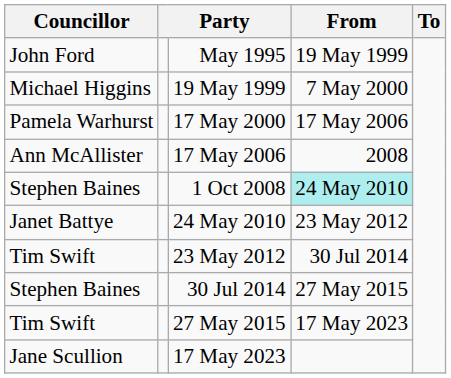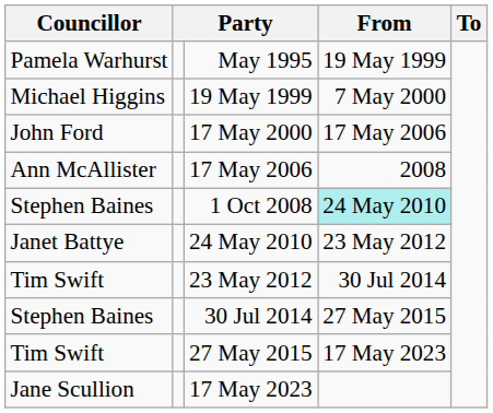 <table class=wikitable>
 <tr>
 <th>Councillor</th>
 <th colspan=2>Party</th>
 <th>From</th>
 <th>To</th>
 </tr>
 <tr>
-<td>John Ford</td>
+<td>Pamela Warhurst</td>
 <td></td>
 <td align=right>May 1995</td>
 <td align=right>19 May 1999</td>
 </tr>
 <tr>
 <td>Michael Higgins</td>
 <td></td>
 <td align=right>19 May 1999</td>
 <td align=right>7 May 2000</td>
 </tr>
 <tr>
-<td>Pamela Warhurst</td>
+<td>John Ford</td>
 <td></td>
 <td align=right>17 May 2000</td>
 <td align=right>17 May 2006</td>
 </tr>
 <tr>
 <td>Ann McAllister</td>
 <td></td>
 <td align=right>17 May 2006</td>
 <td align=right>2008</td>
 </tr>
 <tr>
 <td>Stephen Baines</td>
 <td></td>
 <td align=right>1 Oct 2008</td>
 <td align=right style="background: paleturquoise;">24 May 2010</td>
 </tr>
 <tr>
 <td>Janet Battye</td>
 <td></td>
 <td align=right>24 May 2010</td>
 <td align=right>23 May 2012</td>
 </tr>
 <tr>
 <td>Tim Swift</td>
 <td></td>
 <td align=right>23 May 2012</td>
 <td align=right>30 Jul 2014</td>
 </tr>
 <tr>
 <td>Stephen Baines</td>
 <td></td>
 <td align=right>30 Jul 2014</td>
 <td align=right>27 May 2015</td>
 </tr>
 <tr>
 <td>Tim Swift</td>
 <td></td>
 <td align=right>27 May 2015</td>
 <td align=right>17 May 2023</td>
 </tr>
 <tr>
 <td>Jane Scullion</td>
 <td></td>
 <td align=right>17 May 2023</td>
 <td align=right></td>
 </tr>
 </table>
